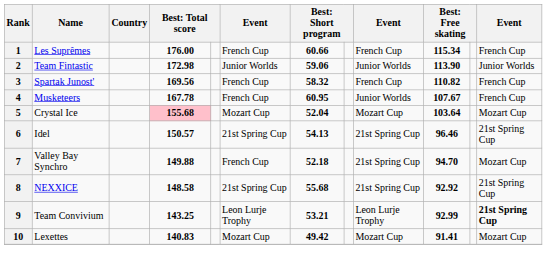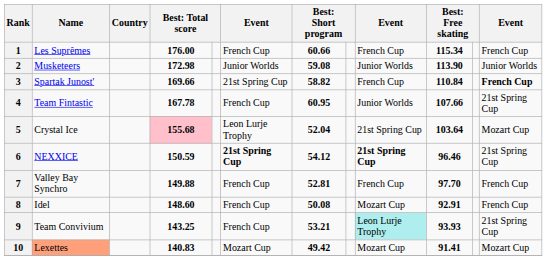 <table class="wikitable sortable">
 <tr>
 <th>Rank</th>
 <th>Name</th>
 <th>Country</th>
 <th width=120px colspan="2">Best: Total score</th>
 <th>Event</th>
 <th colspan="2">Best: <br> Short program</th>
 <th>Event</th>
 <th colspan="2">Best: <br> Free skating</th>
 <th>Event</th>
 </tr>
 <tr>
 <th>1</th>
 <td><a href='#'>Les Suprêmes</a></td>
 <td align=center></td>
 <td align=center><strong>176.00</strong></td>
 <td align=center></td>
 <td>French Cup</td>
 <td align=center><strong>60.66</strong></td>
 <td align=center></td>
 <td>French Cup</td>
 <td align=center><strong>115.34</strong></td>
 <td align=center></td>
 <td>French Cup</td>
 </tr>
 <tr>
 <th>2</th>
-<td><a href='#'>Team Fintastic</a></td>
+<td><a href='#'>Musketeers</a></td>
 <td align=center></td>
 <td align=center><strong>172.98</strong></td>
 <td align=center></td>
 <td>Junior Worlds</td>
-<td align=center><strong>59.06</strong></td>
+<td align=center><strong>59.08</strong></td>
 <td align=center></td>
 <td>Junior Worlds</td>
 <td align=center><strong>113.90</strong></td>
 <td align=center></td>
 <td>Junior Worlds</td>
 </tr>
 <tr>
 <th>3</th>
 <td><a href='#'>Spartak Junost'</a></td>
 <td align=center></td>
-<td align=center><strong>169.56</strong></td>
+<td align=center><strong>169.66</strong></td>
+<td align=center></td>
+<td>21st Spring Cup</td>
+<td align=center><strong>58.82</strong></td>
 <td align=center></td>
 <td>French Cup</td>
-<td align=center><strong>58.32</strong></td>
+<td align=center><strong>110.84</strong></td>
 <td align=center></td>
-<td>French Cup</td>
-<td align=center><strong>110.82</strong></td>
-<td align=center></td>
-<td>French Cup</td>
+<td><strong>French Cup</strong></td>
 </tr>
 <tr>
 <th>4</th>
-<td><a href='#'>Musketeers</a></td>
+<td><a href='#'>Team Fintastic</a></td>
 <td align=center></td>
 <td align=center><strong>167.78</strong></td>
 <td align=center></td>
 <td>French Cup</td>
 <td align=center><strong>60.95</strong></td>
 <td align=center></td>
 <td>Junior Worlds</td>
-<td align=center><strong>107.67</strong></td>
+<td align=center><strong>107.66</strong></td>
 <td align=center></td>
-<td>French Cup</td>
+<td>21st Spring Cup</td>
 </tr>
 <tr>
 <th>5</th>
 <td>Crystal Ice</td>
 <td align=center></td>
 <td align=center style="background: pink;"><strong>155.68</strong></td>
 <td align=center></td>
-<td>Mozart Cup</td>
+<td>Leon Lurje Trophy</td>
 <td align=center><strong>52.04</strong></td>
 <td align=center></td>
-<td>Mozart Cup</td>
+<td>21st Spring Cup</td>
 <td align=center><strong>103.64</strong></td>
 <td align=center></td>
 <td>Mozart Cup</td>
 </tr>
 <tr>
 <th>6</th>
-<td>Idel</td>
+<td><a href='#'>NEXXICE</a></td>
 <td align=center></td>
-<td align=center><strong>150.57</strong></td>
+<td align=center><strong>150.59</strong></td>
 <td align=center></td>
-<td>21st Spring Cup</td>
-<td align=center><strong>54.13</strong></td>
+<td><strong>21st Spring Cup</strong></td>
+<td align=center><strong>54.12</strong></td>
 <td align=center></td>
-<td>21st Spring Cup</td>
+<td><strong>21st Spring Cup</strong></td>
 <td align=center><strong>96.46</strong></td>
 <td align=center></td>
 <td>21st Spring Cup</td>
 </tr>
 <tr>
 <th>7</th>
 <td>Valley Bay Synchro</td>
 <td align=center></td>
 <td align=center><strong>149.88</strong></td>
 <td align=center></td>
 <td>French Cup</td>
-<td align=center><strong>52.18</strong></td>
+<td align=center><strong>52.81</strong></td>
 <td align=center></td>
-<td>21st Spring Cup</td>
-<td align=center><strong>94.70</strong></td>
+<td>French Cup</td>
+<td align=center><strong>97.70</strong></td>
 <td align=center></td>
-<td>Mozart Cup</td>
+<td>French Cup</td>
 </tr>
 <tr>
 <th>8</th>
-<td><a href='#'>NEXXICE</a></td>
+<td>Idel</td>
 <td align=center></td>
-<td align=center><strong>148.58</strong></td>
+<td align=center><strong>148.60</strong></td>
 <td align=center></td>
-<td>21st Spring Cup</td>
-<td align=center><strong>55.68</strong></td>
+<td>French Cup</td>
+<td align=center><strong>50.08</strong></td>
 <td align=center></td>
-<td>21st Spring Cup</td>
-<td align=center><strong>92.92</strong></td>
+<td>Mozart Cup</td>
+<td align=center><strong>92.91</strong></td>
 <td align=center></td>
-<td>21st Spring Cup</td>
+<td>French Cup</td>
 </tr>
 <tr>
 <th>9</th>
 <td>Team Convivium</td>
 <td align=center></td>
 <td align=center><strong>143.25</strong></td>
 <td align=center></td>
-<td>Leon Lurje Trophy</td>
+<td>French Cup</td>
 <td align=center><strong>53.21</strong></td>
 <td align=center></td>
-<td>Leon Lurje Trophy</td>
-<td align=center><strong>92.99</strong></td>
+<td style="background: paleturquoise;">Leon Lurje Trophy</td>
+<td align=center><strong>93.93</strong></td>
 <td align=center></td>
-<td><strong>21st Spring Cup</strong></td>
+<td>21st Spring Cup</td>
 </tr>
 <tr>
 <th>10</th>
-<td>Lexettes</td>
+<td style="background: lightsalmon;">Lexettes</td>
 <td align=center></td>
 <td align=center><strong>140.83</strong></td>
 <td align=center></td>
 <td>Mozart Cup</td>
 <td align=center><strong>49.42</strong></td>
 <td align=center></td>
 <td>Mozart Cup</td>
 <td align=center><strong>91.41</strong></td>
 <td align=center></td>
 <td>Mozart Cup</td>
 </tr>
 <tr>
 </tr>
 </table>
